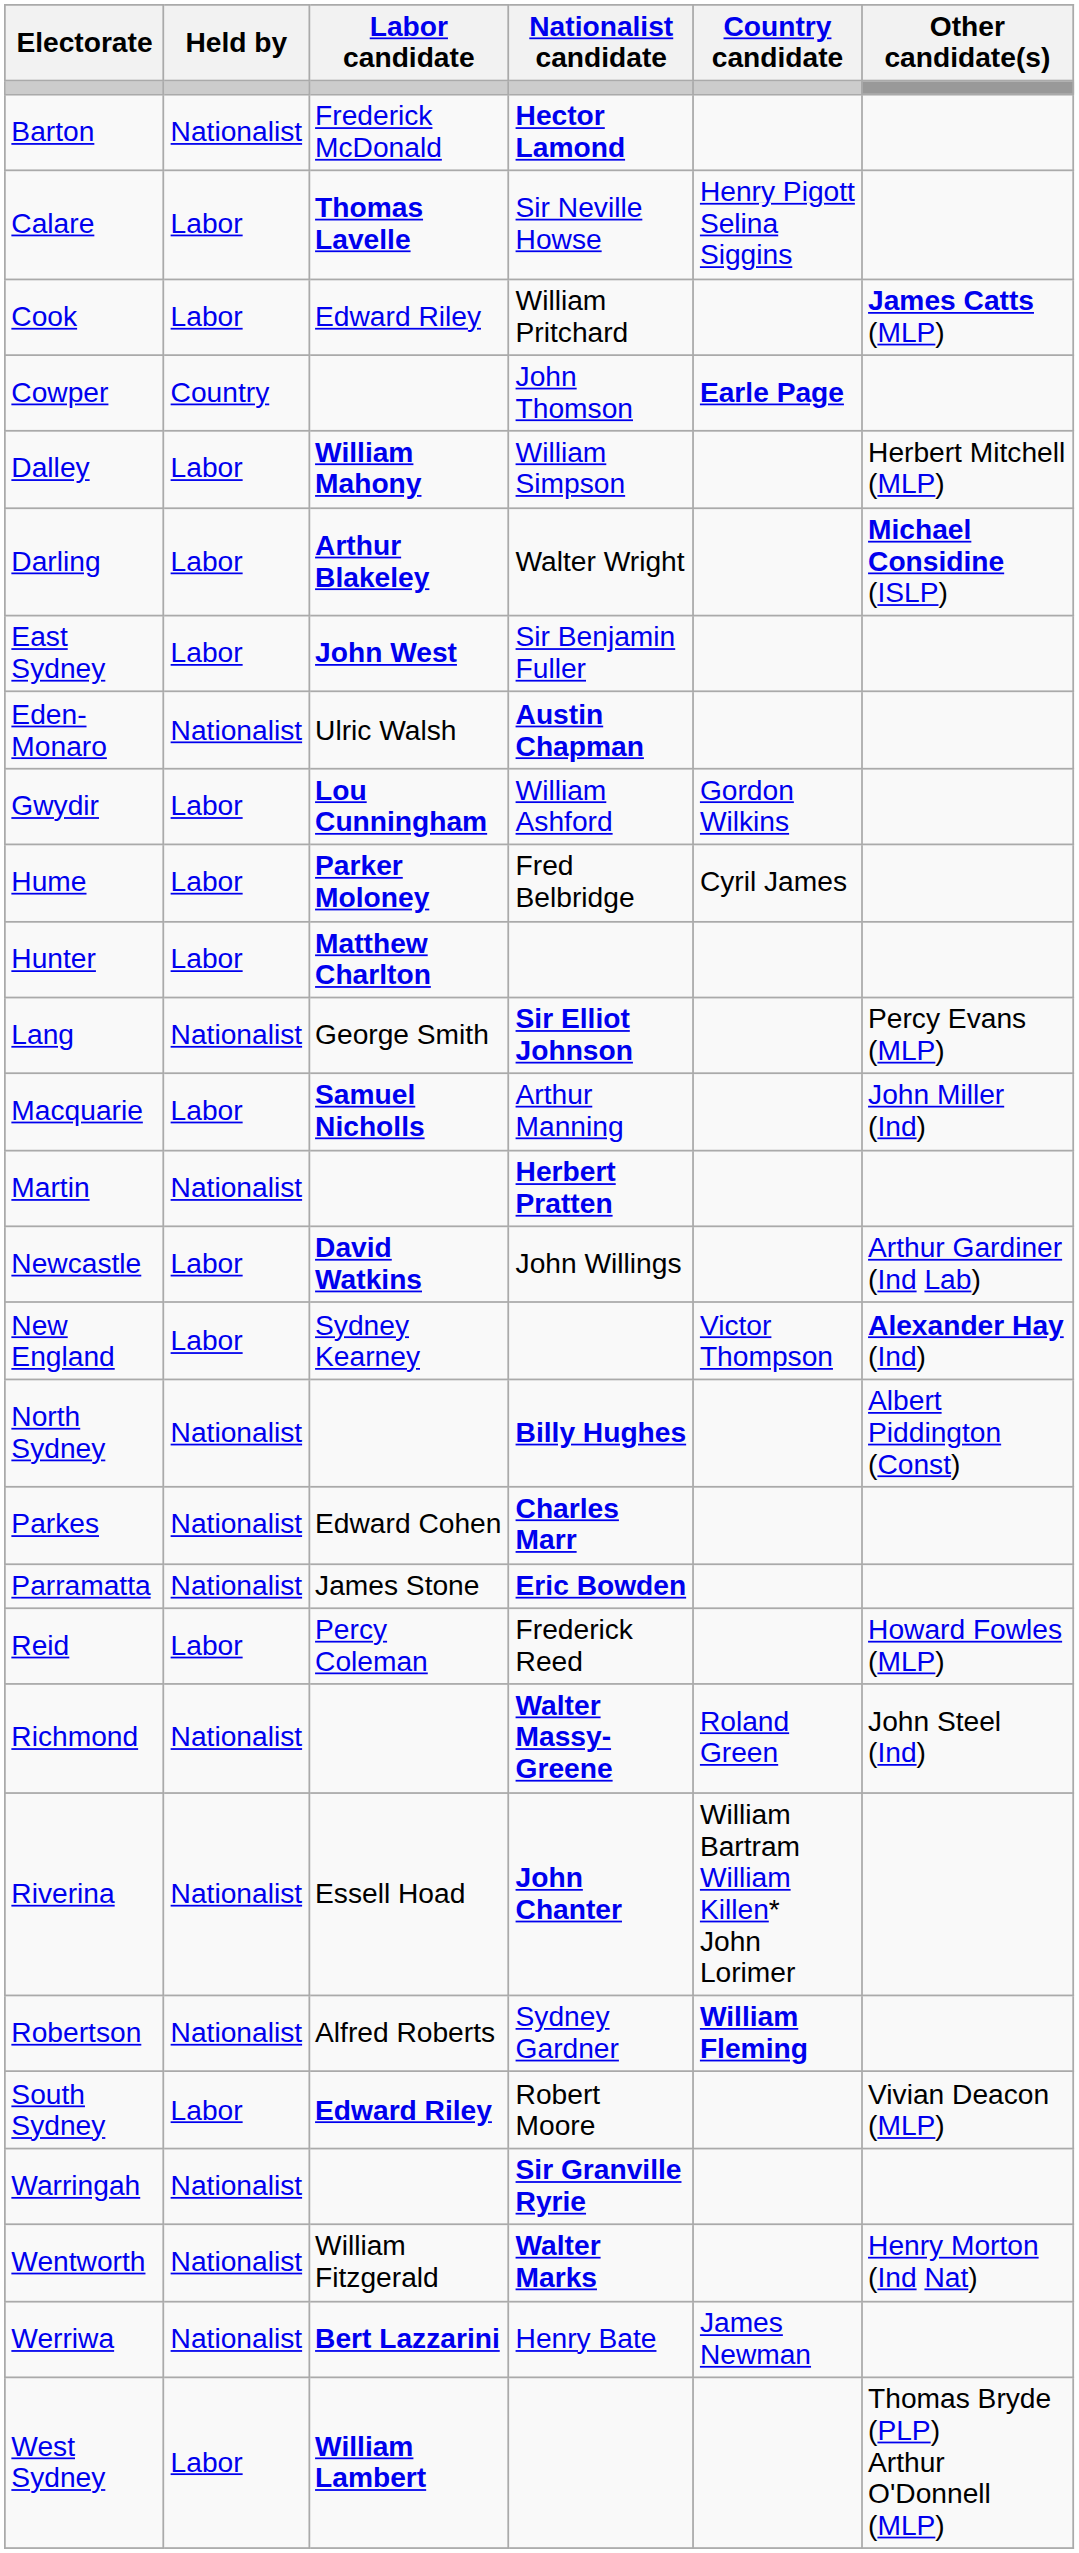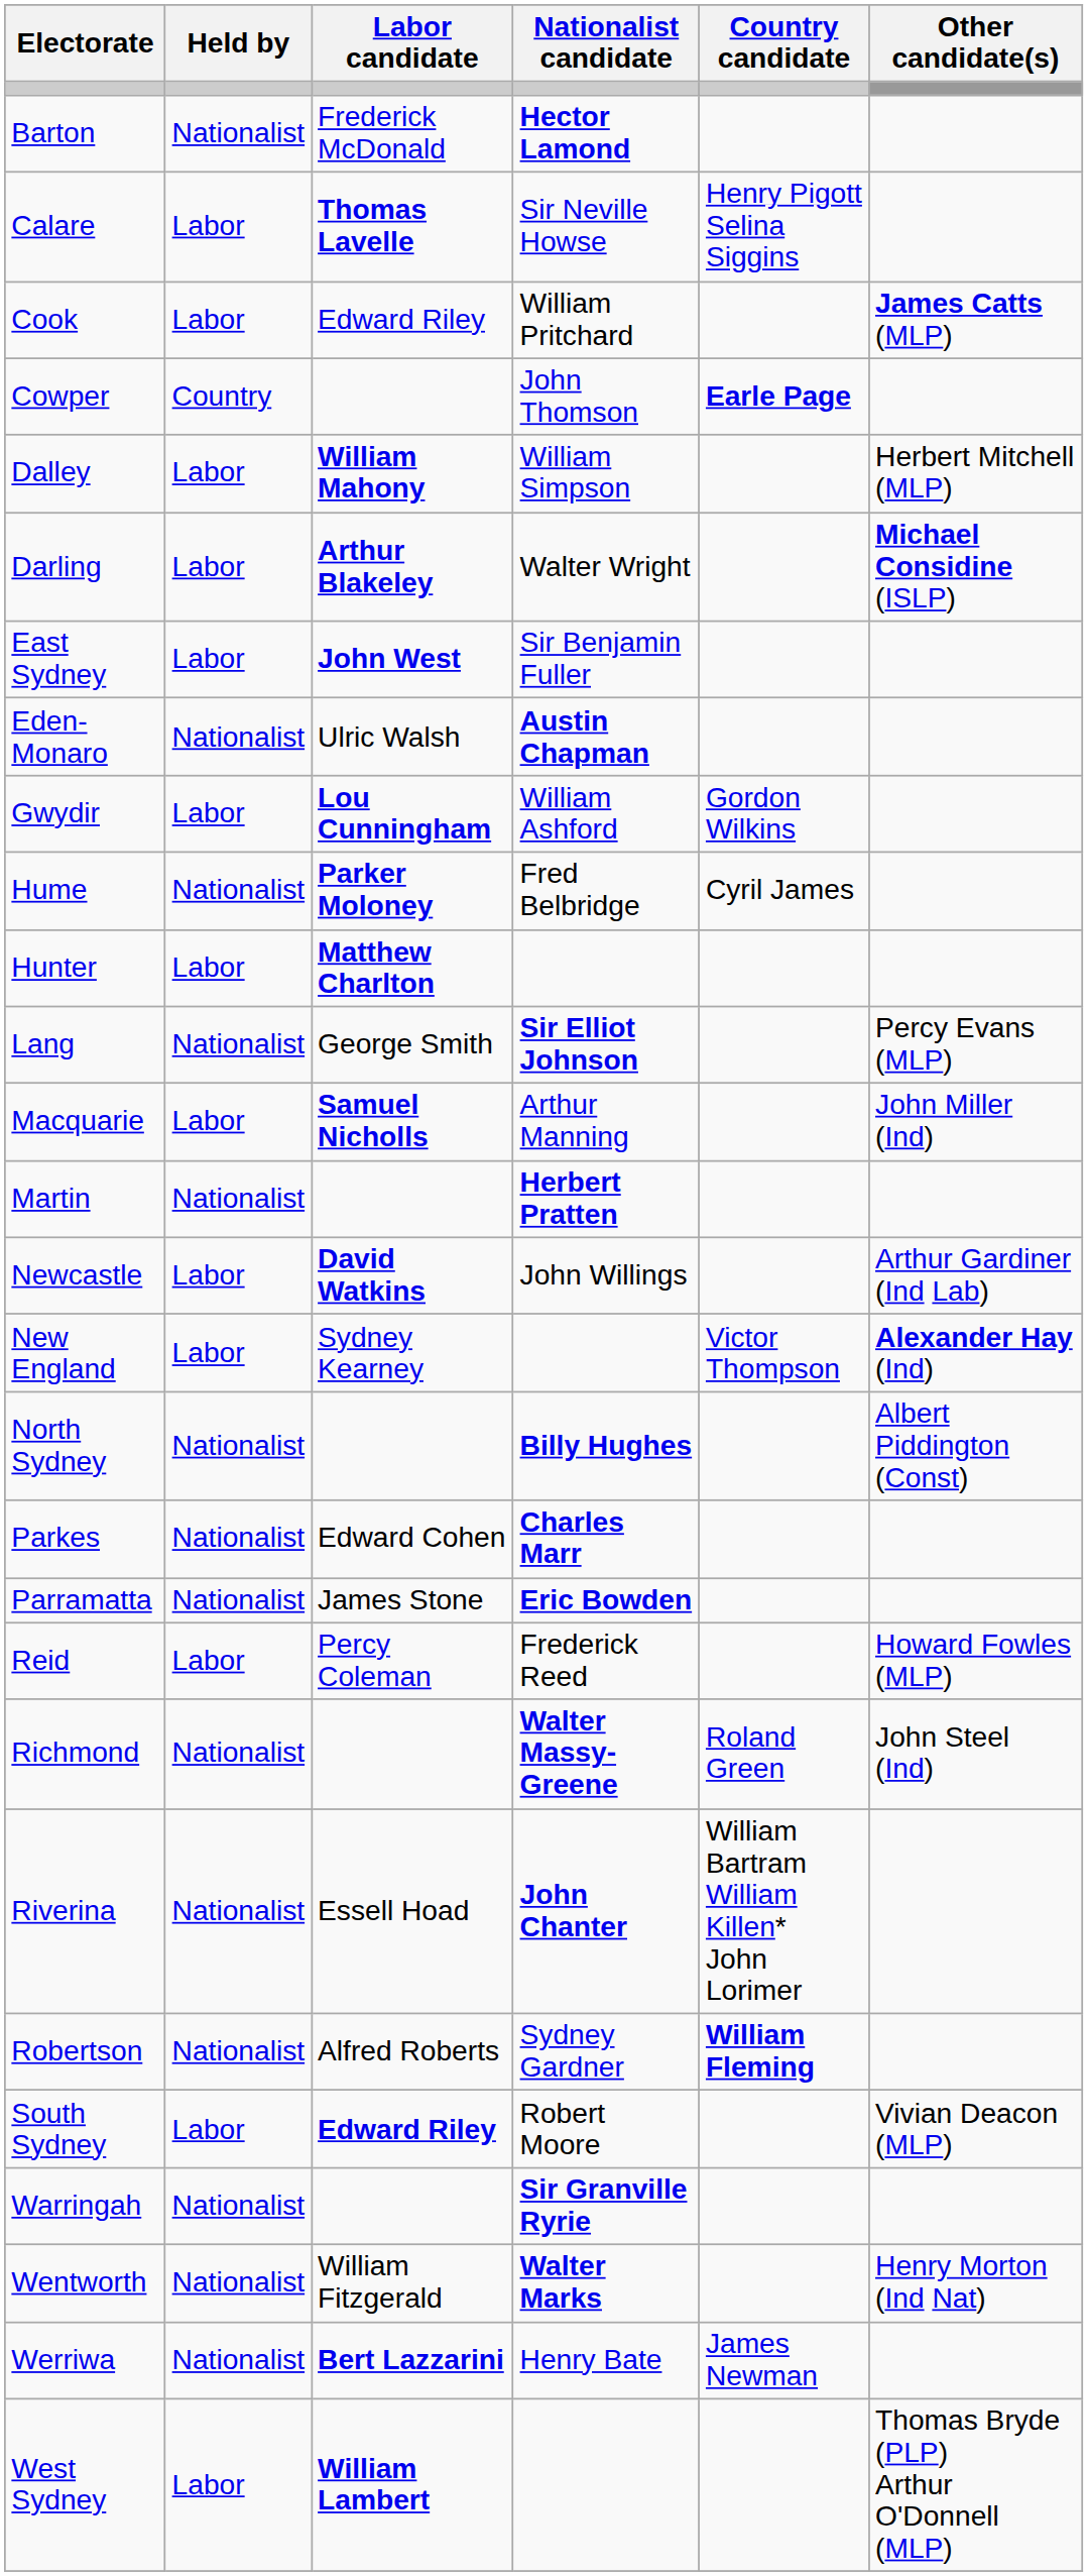 <table class="wikitable">
 <tr>
 <th>Electorate</th>
 <th>Held by</th>
 <th><a href='#'>Labor</a> candidate</th>
 <th><a href='#'>Nationalist</a> candidate</th>
 <th><a href='#'>Country</a> candidate</th>
 <th>Other candidate(s)</th>
 </tr>
 <tr bgcolor="#cccccc">
 <td></td>
 <td></td>
 <td></td>
 <td></td>
 <td></td>
 <td bgcolor="#999999"></td>
 </tr>
 <tr>
 <td><a href='#'>Barton</a></td>
 <td><a href='#'>Nationalist</a></td>
 <td><a href='#'>Frederick McDonald</a></td>
 <td><strong><a href='#'>Hector Lamond</a></strong></td>
 <td></td>
 <td></td>
 </tr>
 <tr>
 <td><a href='#'>Calare</a></td>
 <td><a href='#'>Labor</a></td>
 <td><strong><a href='#'>Thomas Lavelle</a></strong></td>
 <td><a href='#'>Sir Neville Howse</a></td>
 <td><a href='#'>Henry Pigott</a><br><a href='#'>Selina Siggins</a></td>
 <td></td>
 </tr>
 <tr>
 <td><a href='#'>Cook</a></td>
 <td><a href='#'>Labor</a></td>
 <td><a href='#'>Edward Riley</a></td>
 <td>William Pritchard</td>
 <td></td>
 <td><strong><a href='#'>James Catts</a></strong> (<a href='#'>MLP</a>)</td>
 </tr>
 <tr>
 <td><a href='#'>Cowper</a></td>
 <td><a href='#'>Country</a></td>
 <td></td>
 <td><a href='#'>John Thomson</a></td>
 <td><strong><a href='#'>Earle Page</a></strong></td>
 <td></td>
 </tr>
 <tr>
 <td><a href='#'>Dalley</a></td>
 <td><a href='#'>Labor</a></td>
 <td><strong><a href='#'>William Mahony</a></strong></td>
 <td><a href='#'>William Simpson</a></td>
 <td></td>
 <td>Herbert Mitchell (<a href='#'>MLP</a>)</td>
 </tr>
 <tr>
 <td><a href='#'>Darling</a></td>
 <td><a href='#'>Labor</a></td>
 <td><strong><a href='#'>Arthur Blakeley</a></strong></td>
 <td>Walter Wright</td>
 <td></td>
 <td><strong><a href='#'>Michael Considine</a></strong> (<a href='#'>ISLP</a>)</td>
 </tr>
 <tr>
 <td><a href='#'>East Sydney</a></td>
 <td><a href='#'>Labor</a></td>
 <td><strong><a href='#'>John West</a></strong></td>
 <td><a href='#'>Sir Benjamin Fuller</a></td>
 <td></td>
 <td></td>
 </tr>
 <tr>
 <td><a href='#'>Eden-Monaro</a></td>
 <td><a href='#'>Nationalist</a></td>
 <td>Ulric Walsh</td>
 <td><strong><a href='#'>Austin Chapman</a></strong></td>
 <td></td>
 <td></td>
 </tr>
 <tr>
 <td><a href='#'>Gwydir</a></td>
 <td><a href='#'>Labor</a></td>
 <td><strong><a href='#'>Lou Cunningham</a></strong></td>
 <td><a href='#'>William Ashford</a></td>
 <td><a href='#'>Gordon Wilkins</a></td>
 <td></td>
 </tr>
 <tr>
 <td><a href='#'>Hume</a></td>
-<td><a href='#'>Labor</a></td>
+<td><a href='#'>Nationalist</a></td>
 <td><strong><a href='#'>Parker Moloney</a></strong></td>
 <td>Fred Belbridge</td>
 <td>Cyril James</td>
 <td></td>
 </tr>
 <tr>
 <td><a href='#'>Hunter</a></td>
 <td><a href='#'>Labor</a></td>
 <td><strong><a href='#'>Matthew Charlton</a></strong></td>
 <td></td>
 <td></td>
 <td></td>
 </tr>
 <tr>
 <td><a href='#'>Lang</a></td>
 <td><a href='#'>Nationalist</a></td>
 <td>George Smith</td>
 <td><strong><a href='#'>Sir Elliot Johnson</a></strong></td>
 <td></td>
 <td>Percy Evans (<a href='#'>MLP</a>)</td>
 </tr>
 <tr>
 <td><a href='#'>Macquarie</a></td>
 <td><a href='#'>Labor</a></td>
 <td><strong><a href='#'>Samuel Nicholls</a></strong></td>
 <td><a href='#'>Arthur Manning</a></td>
 <td></td>
 <td><a href='#'>John Miller</a> (<a href='#'>Ind</a>)</td>
 </tr>
 <tr>
 <td><a href='#'>Martin</a></td>
 <td><a href='#'>Nationalist</a></td>
 <td></td>
 <td><strong><a href='#'>Herbert Pratten</a></strong></td>
 <td></td>
 <td></td>
 </tr>
 <tr>
 <td><a href='#'>Newcastle</a></td>
 <td><a href='#'>Labor</a></td>
 <td><strong><a href='#'>David Watkins</a></strong></td>
 <td>John Willings</td>
 <td></td>
 <td><a href='#'>Arthur Gardiner</a> (<a href='#'>Ind</a> <a href='#'>Lab</a>)</td>
 </tr>
 <tr>
 <td><a href='#'>New England</a></td>
 <td><a href='#'>Labor</a></td>
 <td><a href='#'>Sydney Kearney</a></td>
 <td></td>
 <td><a href='#'>Victor Thompson</a></td>
 <td><strong><a href='#'>Alexander Hay</a></strong> (<a href='#'>Ind</a>)</td>
 </tr>
 <tr>
 <td><a href='#'>North Sydney</a></td>
 <td><a href='#'>Nationalist</a></td>
 <td></td>
 <td><strong><a href='#'>Billy Hughes</a></strong></td>
 <td></td>
 <td><a href='#'>Albert Piddington</a> (<a href='#'>Const</a>)</td>
 </tr>
 <tr>
 <td><a href='#'>Parkes</a></td>
 <td><a href='#'>Nationalist</a></td>
 <td>Edward Cohen</td>
 <td><strong><a href='#'>Charles Marr</a></strong></td>
 <td></td>
 <td></td>
 </tr>
 <tr>
 <td><a href='#'>Parramatta</a></td>
 <td><a href='#'>Nationalist</a></td>
 <td>James Stone</td>
 <td><strong><a href='#'>Eric Bowden</a></strong></td>
 <td></td>
 <td></td>
 </tr>
 <tr>
 <td><a href='#'>Reid</a></td>
 <td><a href='#'>Labor</a></td>
 <td><a href='#'>Percy Coleman</a></td>
 <td>Frederick Reed</td>
 <td></td>
 <td><a href='#'>Howard Fowles</a> (<a href='#'>MLP</a>)</td>
 </tr>
 <tr>
 <td><a href='#'>Richmond</a></td>
 <td><a href='#'>Nationalist</a></td>
 <td></td>
 <td><strong><a href='#'>Walter Massy-Greene</a></strong></td>
 <td><a href='#'>Roland Green</a></td>
 <td>John Steel (<a href='#'>Ind</a>)</td>
 </tr>
 <tr>
 <td><a href='#'>Riverina</a></td>
 <td><a href='#'>Nationalist</a></td>
 <td>Essell Hoad</td>
 <td><strong><a href='#'>John Chanter</a></strong></td>
 <td>William Bartram<br><a href='#'>William Killen</a>*<br>John Lorimer</td>
 <td></td>
 </tr>
 <tr>
 <td><a href='#'>Robertson</a></td>
 <td><a href='#'>Nationalist</a></td>
 <td>Alfred Roberts</td>
 <td><a href='#'>Sydney Gardner</a></td>
 <td><strong><a href='#'>William Fleming</a></strong></td>
 <td></td>
 </tr>
 <tr>
 <td><a href='#'>South Sydney</a></td>
 <td><a href='#'>Labor</a></td>
 <td><strong><a href='#'>Edward Riley</a></strong></td>
 <td>Robert Moore</td>
 <td></td>
 <td>Vivian Deacon (<a href='#'>MLP</a>)</td>
 </tr>
 <tr>
 <td><a href='#'>Warringah</a></td>
 <td><a href='#'>Nationalist</a></td>
 <td></td>
 <td><strong><a href='#'>Sir Granville Ryrie</a></strong></td>
 <td></td>
 <td></td>
 </tr>
 <tr>
 <td><a href='#'>Wentworth</a></td>
 <td><a href='#'>Nationalist</a></td>
 <td>William Fitzgerald</td>
 <td><strong><a href='#'>Walter Marks</a></strong></td>
 <td></td>
 <td><a href='#'>Henry Morton</a> (<a href='#'>Ind</a> <a href='#'>Nat</a>)</td>
 </tr>
 <tr>
 <td><a href='#'>Werriwa</a></td>
 <td><a href='#'>Nationalist</a></td>
 <td><strong><a href='#'>Bert Lazzarini</a></strong></td>
 <td><a href='#'>Henry Bate</a></td>
 <td><a href='#'>James Newman</a></td>
 <td></td>
 </tr>
 <tr>
 <td><a href='#'>West Sydney</a></td>
 <td><a href='#'>Labor</a></td>
 <td><strong><a href='#'>William Lambert</a></strong></td>
 <td></td>
 <td></td>
 <td>Thomas Bryde (<a href='#'>PLP</a>)<br>Arthur O'Donnell (<a href='#'>MLP</a>)</td>
 </tr>
 </table>
